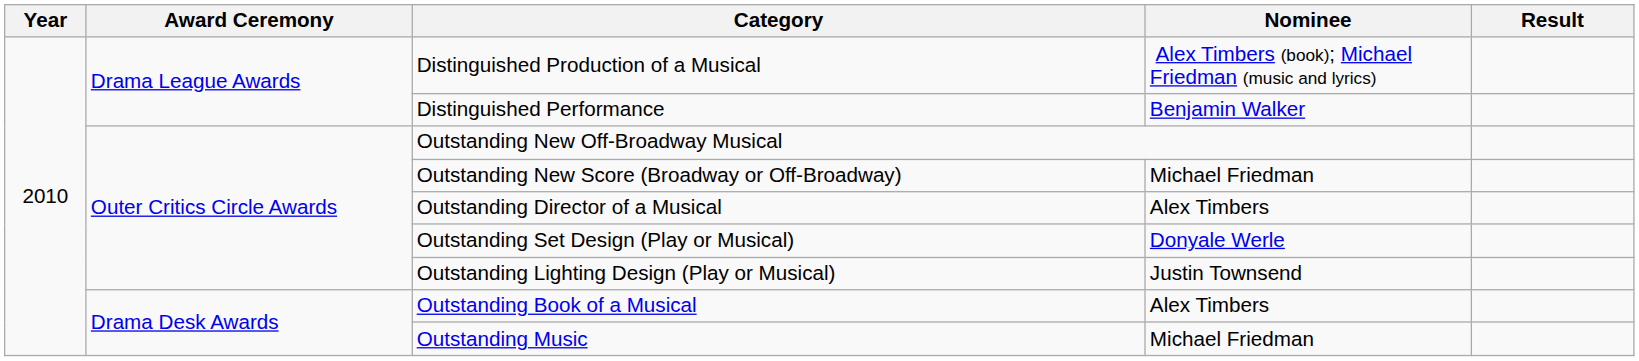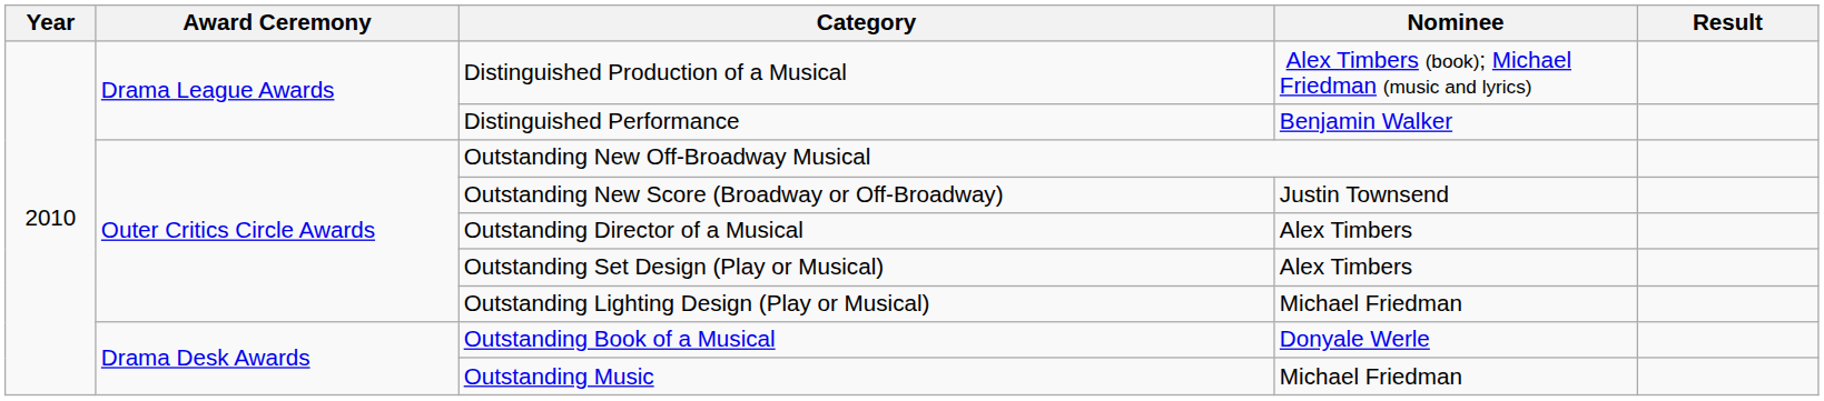 <table class="wikitable" style="width:100%;">
 <tr>
 <th style="width:5%;">Year</th>
 <th style="width:20%;">Award Ceremony</th>
 <th style="width:45%;">Category</th>
 <th style="width:20%;">Nominee</th>
 <th style="width:10%;">Result</th>
 </tr>
 <tr>
 <td rowspan="9" style="text-align:center;">2010</td>
 <td rowspan="2"><a href='#'>Drama League Awards</a></td>
 <td>Distinguished Production of a Musical</td>
 <td> <a href='#'>Alex Timbers</a> <small>(book)</small>; <a href='#'>Michael Friedman</a> <small>(music and lyrics)</small></td>
 <td></td>
 </tr>
 <tr>
 <td>Distinguished Performance</td>
 <td><a href='#'>Benjamin Walker</a></td>
 <td></td>
 </tr>
 <tr>
 <td rowspan="5"><a href='#'>Outer Critics Circle Awards</a></td>
 <td colspan="2">Outstanding New Off-Broadway Musical</td>
 <td></td>
 </tr>
 <tr>
 <td>Outstanding New Score (Broadway or Off-Broadway)</td>
-<td>Michael Friedman</td>
+<td>Justin Townsend</td>
 <td></td>
 </tr>
 <tr>
 <td>Outstanding Director of a Musical</td>
 <td>Alex Timbers</td>
 <td></td>
 </tr>
 <tr>
 <td>Outstanding Set Design (Play or Musical)</td>
-<td><a href='#'>Donyale Werle</a></td>
+<td>Alex Timbers</td>
 <td></td>
 </tr>
 <tr>
 <td>Outstanding Lighting Design (Play or Musical)</td>
-<td>Justin Townsend</td>
+<td>Michael Friedman</td>
 <td></td>
 </tr>
 <tr>
 <td rowspan="2"><a href='#'>Drama Desk Awards</a></td>
 <td><a href='#'>Outstanding Book of a Musical</a></td>
-<td>Alex Timbers</td>
+<td><a href='#'>Donyale Werle</a></td>
 <td></td>
 </tr>
 <tr>
 <td><a href='#'>Outstanding Music</a></td>
 <td>Michael Friedman</td>
 <td></td>
 </tr>
 </table>
